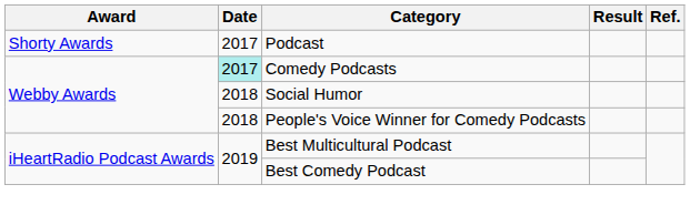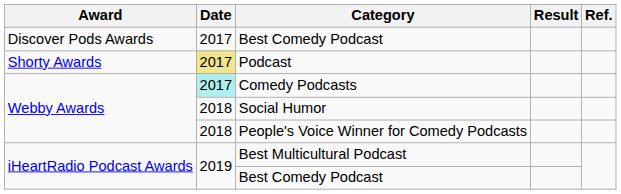 <table class="wikitable sortable">
 <tr>
 <th>Award</th>
 <th>Date</th>
 <th>Category</th>
 <th>Result</th>
 <th>Ref.</th>
 </tr>
 <tr>
+<td>Discover Pods Awards</td>
+<td>2017</td>
+<td>Best Comedy Podcast</td>
+<td></td>
+<td></td>
+</tr>
+<tr>
 <td><a href='#'>Shorty Awards</a></td>
-<td>2017</td>
+<td style="background: khaki;">2017</td>
 <td>Podcast</td>
 <td></td>
 <td></td>
 </tr>
 <tr>
 <td rowspan="3"><a href='#'>Webby Awards</a></td>
 <td style="background: paleturquoise;">2017</td>
 <td>Comedy Podcasts</td>
 <td></td>
 <td></td>
 </tr>
 <tr>
 <td>2018</td>
 <td>Social Humor</td>
 <td></td>
 <td></td>
 </tr>
 <tr>
 <td>2018</td>
 <td>People's Voice Winner for Comedy Podcasts</td>
 <td></td>
 <td></td>
 </tr>
 <tr>
 <td rowspan="2"><a href='#'>iHeartRadio Podcast Awards</a></td>
 <td rowspan="2">2019</td>
 <td>Best Multicultural Podcast</td>
 <td></td>
 <td rowspan="2"></td>
 </tr>
 <tr>
 <td>Best Comedy Podcast</td>
 <td></td>
 </tr>
 </table>
